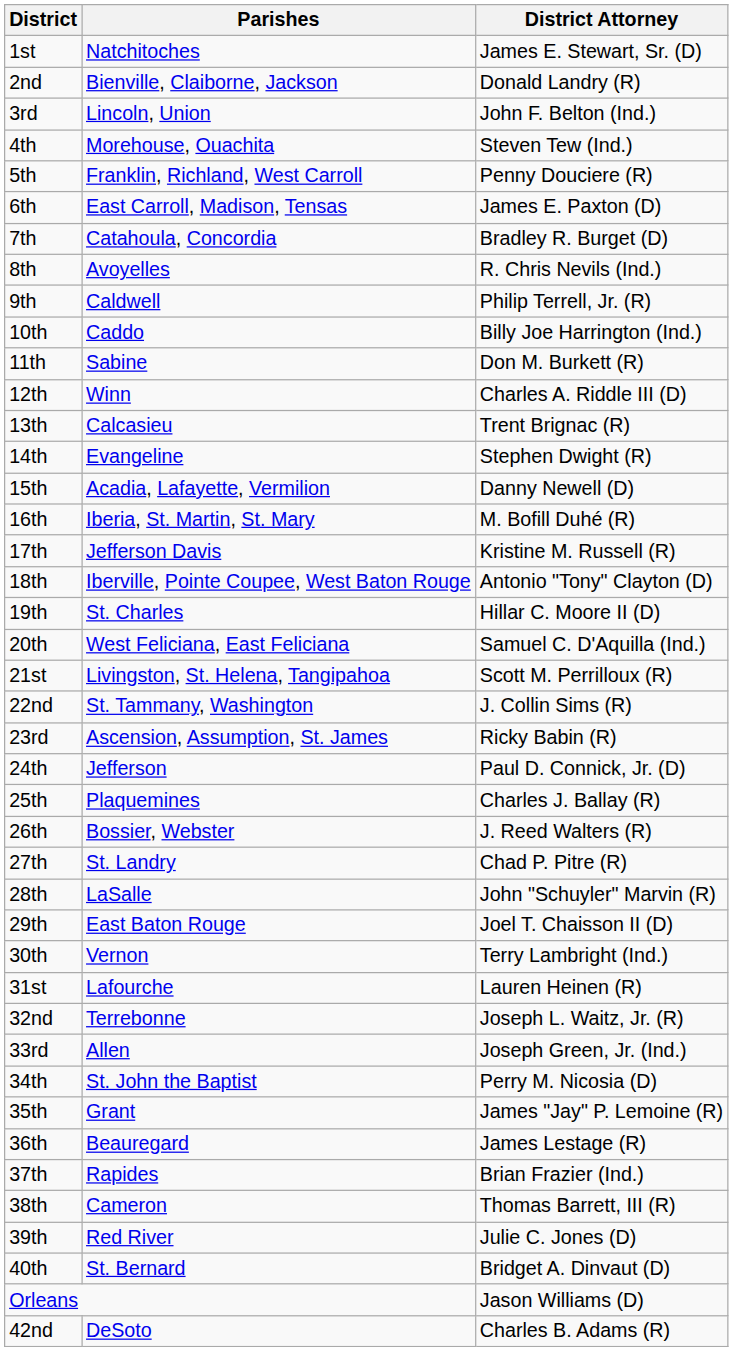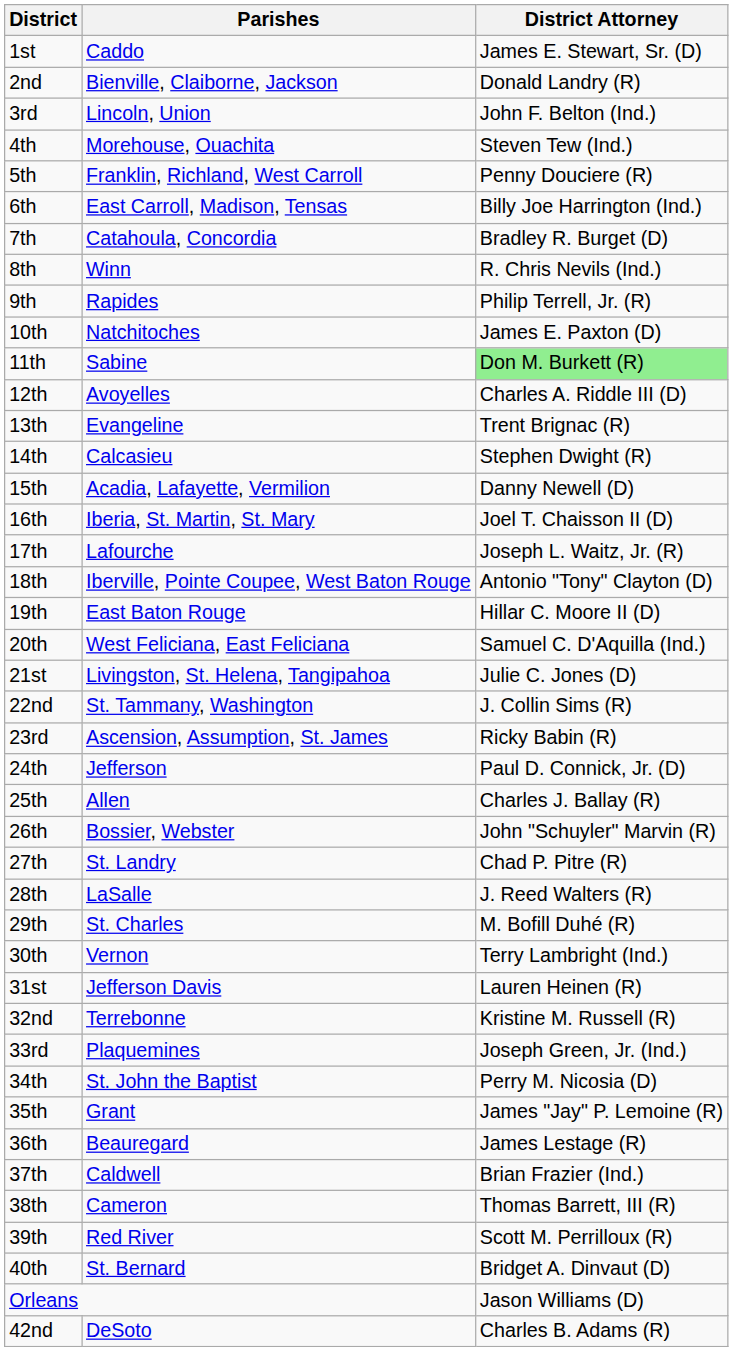 <table class="wikitable">
 <tr>
 <th>District</th>
 <th>Parishes</th>
 <th>District Attorney</th>
 </tr>
 <tr>
 <td>1st</td>
-<td><a href='#'>Natchitoches</a></td>
+<td><a href='#'>Caddo</a></td>
 <td>James E. Stewart, Sr. (D)</td>
 </tr>
 <tr>
 <td>2nd</td>
 <td><a href='#'>Bienville</a>, <a href='#'>Claiborne</a>, <a href='#'>Jackson</a></td>
 <td>Donald Landry (R)</td>
 </tr>
 <tr>
 <td>3rd</td>
 <td><a href='#'>Lincoln</a>, <a href='#'>Union</a></td>
 <td>John F. Belton (Ind.)</td>
 </tr>
 <tr>
 <td>4th</td>
 <td><a href='#'>Morehouse</a>, <a href='#'>Ouachita</a></td>
 <td>Steven Tew (Ind.)</td>
 </tr>
 <tr>
 <td>5th</td>
 <td><a href='#'>Franklin</a>, <a href='#'>Richland</a>, <a href='#'>West Carroll</a></td>
 <td>Penny Douciere (R)</td>
 </tr>
 <tr>
 <td>6th</td>
 <td><a href='#'>East Carroll</a>, <a href='#'>Madison</a>, <a href='#'>Tensas</a></td>
-<td>James E. Paxton (D)</td>
+<td>Billy Joe Harrington (Ind.)</td>
 </tr>
 <tr>
 <td>7th</td>
 <td><a href='#'>Catahoula</a>, <a href='#'>Concordia</a></td>
 <td>Bradley R. Burget (D)</td>
 </tr>
 <tr>
 <td>8th</td>
-<td><a href='#'>Avoyelles</a></td>
+<td><a href='#'>Winn</a></td>
 <td>R. Chris Nevils (Ind.)</td>
 </tr>
 <tr>
 <td>9th</td>
-<td><a href='#'>Caldwell</a></td>
+<td><a href='#'>Rapides</a></td>
 <td>Philip Terrell, Jr. (R)</td>
 </tr>
 <tr>
 <td>10th</td>
-<td><a href='#'>Caddo</a></td>
-<td>Billy Joe Harrington (Ind.)</td>
+<td><a href='#'>Natchitoches</a></td>
+<td>James E. Paxton (D)</td>
 </tr>
 <tr>
 <td>11th</td>
 <td><a href='#'>Sabine</a></td>
-<td>Don M. Burkett (R)</td>
+<td style="background: lightgreen;">Don M. Burkett (R)</td>
 </tr>
 <tr>
 <td>12th</td>
-<td><a href='#'>Winn</a></td>
+<td><a href='#'>Avoyelles</a></td>
 <td>Charles A. Riddle III (D)</td>
 </tr>
 <tr>
 <td>13th</td>
-<td><a href='#'>Calcasieu</a></td>
+<td><a href='#'>Evangeline</a></td>
 <td>Trent Brignac (R)</td>
 </tr>
 <tr>
 <td>14th</td>
-<td><a href='#'>Evangeline</a></td>
+<td><a href='#'>Calcasieu</a></td>
 <td>Stephen Dwight (R)</td>
 </tr>
 <tr>
 <td>15th</td>
 <td><a href='#'>Acadia</a>, <a href='#'>Lafayette</a>, <a href='#'>Vermilion</a></td>
 <td>Danny Newell (D)</td>
 </tr>
 <tr>
 <td>16th</td>
 <td><a href='#'>Iberia</a>, <a href='#'>St. Martin</a>, <a href='#'>St. Mary</a></td>
-<td>M. Bofill Duhé (R)</td>
+<td>Joel T. Chaisson II (D)</td>
 </tr>
 <tr>
 <td>17th</td>
-<td><a href='#'>Jefferson Davis</a></td>
-<td>Kristine M. Russell (R)</td>
+<td><a href='#'>Lafourche</a></td>
+<td>Joseph L. Waitz, Jr. (R)</td>
 </tr>
 <tr>
 <td>18th</td>
 <td><a href='#'>Iberville</a>, <a href='#'>Pointe Coupee</a>, <a href='#'>West Baton Rouge</a></td>
 <td>Antonio "Tony" Clayton (D)</td>
 </tr>
 <tr>
 <td>19th</td>
-<td><a href='#'>St. Charles</a></td>
+<td><a href='#'>East Baton Rouge</a></td>
 <td>Hillar C. Moore II (D)</td>
 </tr>
 <tr>
 <td>20th</td>
 <td><a href='#'>West Feliciana</a>, <a href='#'>East Feliciana</a></td>
 <td>Samuel C. D'Aquilla (Ind.)</td>
 </tr>
 <tr>
 <td>21st</td>
 <td><a href='#'>Livingston</a>, <a href='#'>St. Helena</a>, <a href='#'>Tangipahoa</a></td>
-<td>Scott M. Perrilloux (R)</td>
+<td>Julie C. Jones (D)</td>
 </tr>
 <tr>
 <td>22nd</td>
 <td><a href='#'>St. Tammany</a>, <a href='#'>Washington</a></td>
 <td>J. Collin Sims (R)</td>
 </tr>
 <tr>
 <td>23rd</td>
 <td><a href='#'>Ascension</a>, <a href='#'>Assumption</a>, <a href='#'>St. James</a></td>
 <td>Ricky Babin (R)</td>
 </tr>
 <tr>
 <td>24th</td>
 <td><a href='#'>Jefferson</a></td>
 <td>Paul D. Connick, Jr. (D)</td>
 </tr>
 <tr>
 <td>25th</td>
-<td><a href='#'>Plaquemines</a></td>
+<td><a href='#'>Allen</a></td>
 <td>Charles J. Ballay (R)</td>
 </tr>
 <tr>
 <td>26th</td>
 <td><a href='#'>Bossier</a>, <a href='#'>Webster</a></td>
-<td>J. Reed Walters (R)</td>
+<td>John "Schuyler" Marvin (R)</td>
 </tr>
 <tr>
 <td>27th</td>
 <td><a href='#'>St. Landry</a></td>
 <td>Chad P. Pitre (R)</td>
 </tr>
 <tr>
 <td>28th</td>
 <td><a href='#'>LaSalle</a></td>
-<td>John "Schuyler" Marvin (R)</td>
+<td>J. Reed Walters (R)</td>
 </tr>
 <tr>
 <td>29th</td>
-<td><a href='#'>East Baton Rouge</a></td>
-<td>Joel T. Chaisson II (D)</td>
+<td><a href='#'>St. Charles</a></td>
+<td>M. Bofill Duhé (R)</td>
 </tr>
 <tr>
 <td>30th</td>
 <td><a href='#'>Vernon</a></td>
 <td>Terry Lambright (Ind.)</td>
 </tr>
 <tr>
 <td>31st</td>
-<td><a href='#'>Lafourche</a></td>
+<td><a href='#'>Jefferson Davis</a></td>
 <td>Lauren Heinen (R)</td>
 </tr>
 <tr>
 <td>32nd</td>
 <td><a href='#'>Terrebonne</a></td>
-<td>Joseph L. Waitz, Jr. (R)</td>
+<td>Kristine M. Russell (R)</td>
 </tr>
 <tr>
 <td>33rd</td>
-<td><a href='#'>Allen</a></td>
+<td><a href='#'>Plaquemines</a></td>
 <td>Joseph Green, Jr. (Ind.)</td>
 </tr>
 <tr>
 <td>34th</td>
 <td><a href='#'>St. John the Baptist</a></td>
 <td>Perry M. Nicosia (D)</td>
 </tr>
 <tr>
 <td>35th</td>
 <td><a href='#'>Grant</a></td>
 <td>James "Jay" P. Lemoine (R)</td>
 </tr>
 <tr>
 <td>36th</td>
 <td><a href='#'>Beauregard</a></td>
 <td>James Lestage (R)</td>
 </tr>
 <tr>
 <td>37th</td>
-<td><a href='#'>Rapides</a></td>
+<td><a href='#'>Caldwell</a></td>
 <td>Brian Frazier (Ind.)</td>
 </tr>
 <tr>
 <td>38th</td>
 <td><a href='#'>Cameron</a></td>
 <td>Thomas Barrett, III (R)</td>
 </tr>
 <tr>
 <td>39th</td>
 <td><a href='#'>Red River</a></td>
-<td>Julie C. Jones (D)</td>
+<td>Scott M. Perrilloux (R)</td>
 </tr>
 <tr>
 <td>40th</td>
 <td><a href='#'>St. Bernard</a></td>
 <td>Bridget A. Dinvaut (D)</td>
 </tr>
 <tr>
 <td colspan="2"><a href='#'>Orleans</a></td>
 <td>Jason Williams (D)</td>
 </tr>
 <tr>
 <td>42nd</td>
 <td><a href='#'>DeSoto</a></td>
 <td>Charles B. Adams (R)</td>
 </tr>
 </table>
